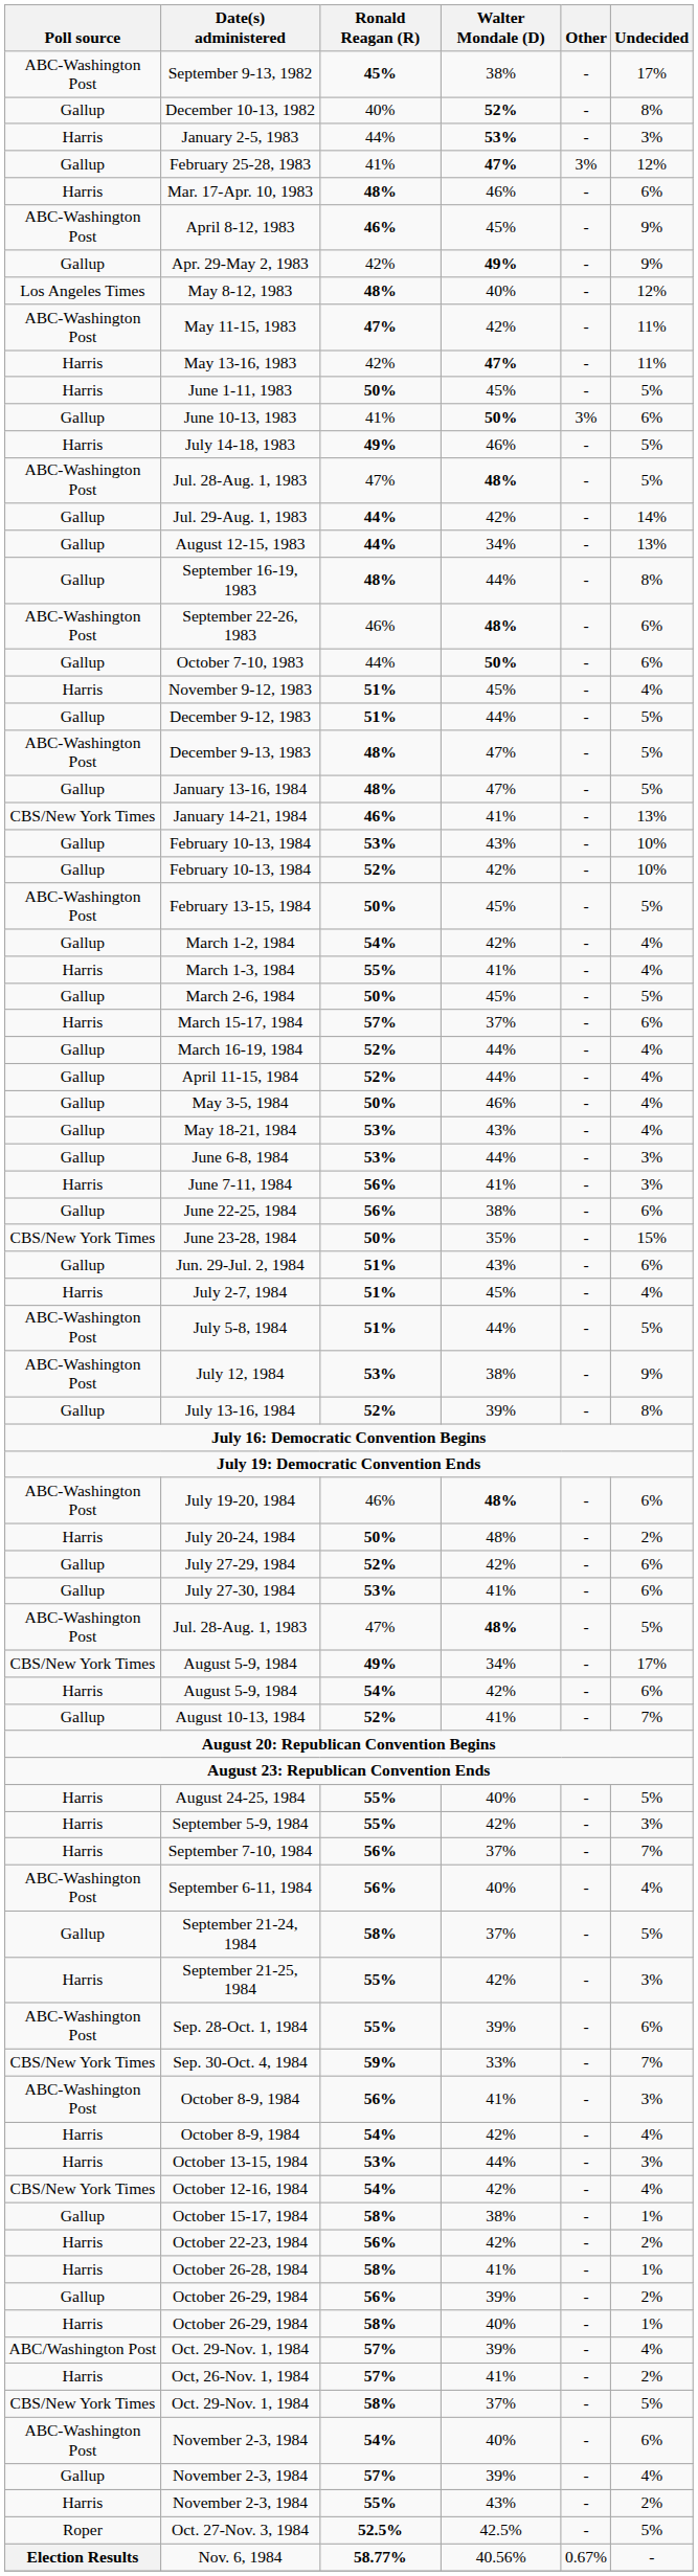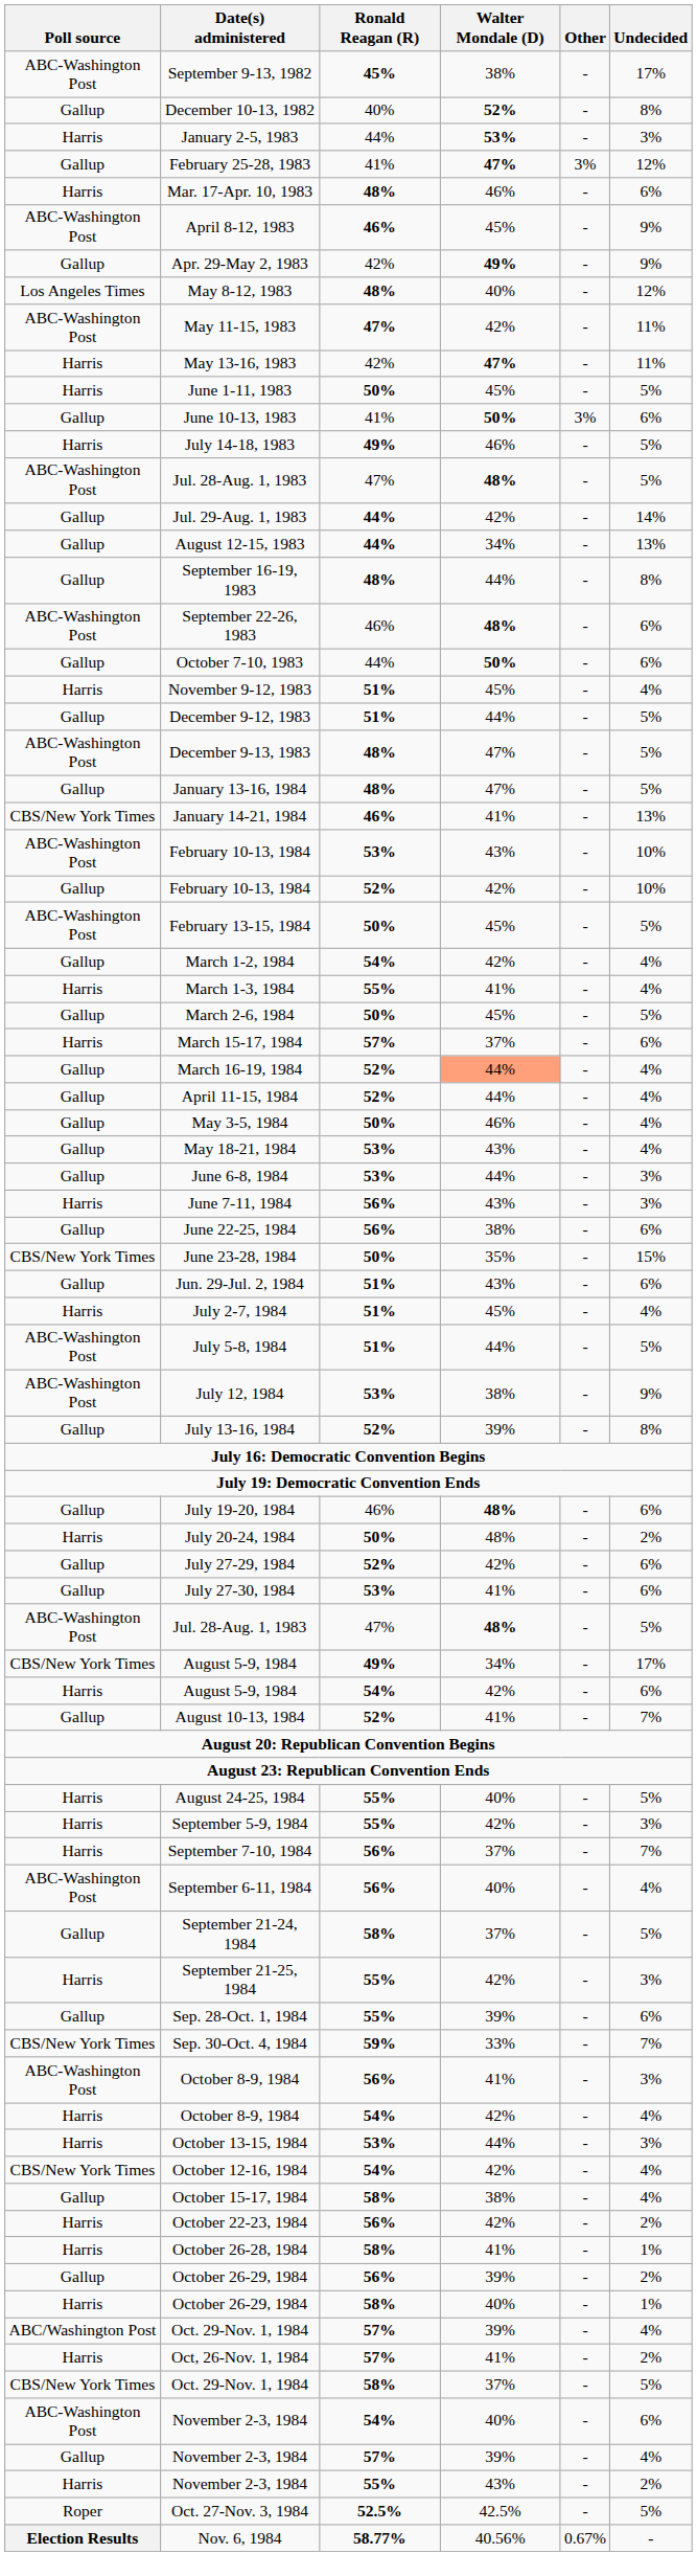 <table class="wikitable sortable mw-collapsible mw-collapsed" style="text-align:center;font-size:90%;line-height:17px">
 <tr valign= bottom>
 <th>Poll source</th>
 <th>Date(s)<br>administered</th>
 <th class="unsortable" style="width:100px;">Ronald<br>Reagan (R)</th>
 <th class="unsortable" style="width:100px;">Walter<br>Mondale (D)</th>
 <th class="unsortable">Other</th>
 <th class="unsortable">Undecided</th>
 </tr>
 <tr>
 <td rowspan=1>ABC-Washington Post</td>
 <td rowspan=1>September 9-13, 1982</td>
 <td><strong>45%</strong></td>
 <td>38%</td>
 <td>-</td>
 <td>17%</td>
 </tr>
 <tr>
 <td rowspan=1>Gallup</td>
 <td rowspan=1>December 10-13, 1982</td>
 <td>40%</td>
 <td><strong>52%</strong></td>
 <td>-</td>
 <td>8%</td>
 </tr>
 <tr>
 <td rowspan=1>Harris</td>
 <td rowspan=1>January 2-5, 1983</td>
 <td>44%</td>
 <td><strong>53%</strong></td>
 <td>-</td>
 <td>3%</td>
 </tr>
 <tr>
 <td rowspan=1>Gallup</td>
 <td rowspan=1>February 25-28, 1983</td>
 <td>41%</td>
 <td><strong>47%</strong></td>
 <td>3%</td>
 <td>12%</td>
 </tr>
 <tr>
 <td rowspan=1>Harris</td>
 <td rowspan=1>Mar. 17-Apr. 10, 1983</td>
 <td><strong>48%</strong></td>
 <td>46%</td>
 <td>-</td>
 <td>6%</td>
 </tr>
 <tr>
 <td rowspan=1>ABC-Washington Post</td>
 <td rowspan=1>April 8-12, 1983</td>
 <td><strong>46%</strong></td>
 <td>45%</td>
 <td>-</td>
 <td>9%</td>
 </tr>
 <tr>
 <td rowspan=1>Gallup</td>
 <td rowspan=1>Apr. 29-May 2, 1983</td>
 <td>42%</td>
 <td><strong>49%</strong></td>
 <td>-</td>
 <td>9%</td>
 </tr>
 <tr>
 <td rowspan=1>Los Angeles Times</td>
 <td rowspan=1>May 8-12, 1983</td>
 <td><strong>48%</strong></td>
 <td>40%</td>
 <td>-</td>
 <td>12%</td>
 </tr>
 <tr>
 <td rowspan=1>ABC-Washington Post</td>
 <td rowspan=1>May 11-15, 1983</td>
 <td><strong>47%</strong></td>
 <td>42%</td>
 <td>-</td>
 <td>11%</td>
 </tr>
 <tr>
 <td rowspan=1>Harris</td>
 <td rowspan=1>May 13-16, 1983</td>
 <td>42%</td>
 <td><strong>47%</strong></td>
 <td>-</td>
 <td>11%</td>
 </tr>
 <tr>
 <td rowspan=1>Harris</td>
 <td rowspan=1>June 1-11, 1983</td>
 <td><strong>50%</strong></td>
 <td>45%</td>
 <td>-</td>
 <td>5%</td>
 </tr>
 <tr>
 <td rowspan=1>Gallup</td>
 <td rowspan=1>June 10-13, 1983</td>
 <td>41%</td>
 <td><strong>50%</strong></td>
 <td>3%</td>
 <td>6%</td>
 </tr>
 <tr>
 <td rowspan=1>Harris</td>
 <td rowspan=1>July 14-18, 1983</td>
 <td><strong>49%</strong></td>
 <td>46%</td>
 <td>-</td>
 <td>5%</td>
 </tr>
 <tr>
 <td rowspan=1>ABC-Washington Post</td>
 <td rowspan=1>Jul. 28-Aug. 1, 1983</td>
 <td>47%</td>
 <td><strong>48%</strong></td>
 <td>-</td>
 <td>5%</td>
 </tr>
 <tr>
 <td rowspan=1>Gallup</td>
 <td rowspan=1>Jul. 29-Aug. 1, 1983</td>
 <td><strong>44%</strong></td>
 <td>42%</td>
 <td>-</td>
 <td>14%</td>
 </tr>
 <tr>
 <td rowspan=1>Gallup</td>
 <td rowspan=1>August 12-15, 1983</td>
 <td><strong>44%</strong></td>
 <td>34%</td>
 <td>-</td>
 <td>13%</td>
 </tr>
 <tr>
 <td rowspan=1>Gallup</td>
 <td rowspan=1>September 16-19, 1983</td>
 <td><strong>48%</strong></td>
 <td>44%</td>
 <td>-</td>
 <td>8%</td>
 </tr>
 <tr>
 <td rowspan=1>ABC-Washington Post</td>
 <td rowspan=1>September 22-26, 1983</td>
 <td>46%</td>
 <td><strong>48%</strong></td>
 <td>-</td>
 <td>6%</td>
 </tr>
 <tr>
 <td rowspan=1>Gallup</td>
 <td rowspan=1>October 7-10, 1983</td>
 <td>44%</td>
 <td><strong>50%</strong></td>
 <td>-</td>
 <td>6%</td>
 </tr>
 <tr>
 <td rowspan=1>Harris</td>
 <td rowspan=1>November 9-12, 1983</td>
 <td><strong>51%</strong></td>
 <td>45%</td>
 <td>-</td>
 <td>4%</td>
 </tr>
 <tr>
 <td rowspan=1>Gallup</td>
 <td rowspan=1>December 9-12, 1983</td>
 <td><strong>51%</strong></td>
 <td>44%</td>
 <td>-</td>
 <td>5%</td>
 </tr>
 <tr>
 <td rowspan=1>ABC-Washington Post</td>
 <td rowspan=1>December 9-13, 1983</td>
 <td><strong>48%</strong></td>
 <td>47%</td>
 <td>-</td>
 <td>5%</td>
 </tr>
 <tr>
 <td rowspan=1>Gallup</td>
 <td rowspan=1>January 13-16, 1984</td>
 <td><strong>48%</strong></td>
 <td>47%</td>
 <td>-</td>
 <td>5%</td>
 </tr>
 <tr>
 <td rowspan=1>CBS/New York Times</td>
 <td rowspan=1>January 14-21, 1984</td>
 <td><strong>46%</strong></td>
 <td>41%</td>
 <td>-</td>
 <td>13%</td>
 </tr>
 <tr>
-<td rowspan=1>Gallup</td>
+<td rowspan=1>ABC-Washington Post</td>
 <td rowspan=1>February 10-13, 1984</td>
 <td><strong>53%</strong></td>
 <td>43%</td>
 <td>-</td>
 <td>10%</td>
 </tr>
 <tr>
 <td rowspan=1>Gallup</td>
 <td rowspan=1>February 10-13, 1984</td>
 <td><strong>52%</strong></td>
 <td>42%</td>
 <td>-</td>
 <td>10%</td>
 </tr>
 <tr>
 <td rowspan=1>ABC-Washington Post</td>
 <td rowspan=1>February 13-15, 1984</td>
 <td><strong>50%</strong></td>
 <td>45%</td>
 <td>-</td>
 <td>5%</td>
 </tr>
 <tr>
 <td rowspan=1>Gallup</td>
 <td rowspan=1>March 1-2, 1984</td>
 <td><strong>54%</strong></td>
 <td>42%</td>
 <td>-</td>
 <td>4%</td>
 </tr>
 <tr>
 <td rowspan=1>Harris</td>
 <td rowspan=1>March 1-3, 1984</td>
 <td><strong>55%</strong></td>
 <td>41%</td>
 <td>-</td>
 <td>4%</td>
 </tr>
 <tr>
 <td rowspan=1>Gallup</td>
 <td rowspan=1>March 2-6, 1984</td>
 <td><strong>50%</strong></td>
 <td>45%</td>
 <td>-</td>
 <td>5%</td>
 </tr>
 <tr>
 <td rowspan=1>Harris</td>
 <td rowspan=1>March 15-17, 1984</td>
 <td><strong>57%</strong></td>
 <td>37%</td>
 <td>-</td>
 <td>6%</td>
 </tr>
 <tr>
 <td rowspan=1>Gallup</td>
 <td rowspan=1>March 16-19, 1984</td>
 <td><strong>52%</strong></td>
-<td>44%</td>
+<td style="background: lightsalmon;">44%</td>
 <td>-</td>
 <td>4%</td>
 </tr>
 <tr>
 <td rowspan=1>Gallup</td>
 <td rowspan=1>April 11-15, 1984</td>
 <td><strong>52%</strong></td>
 <td>44%</td>
 <td>-</td>
 <td>4%</td>
 </tr>
 <tr>
 <td rowspan=1>Gallup</td>
 <td rowspan=1>May 3-5, 1984</td>
 <td><strong>50%</strong></td>
 <td>46%</td>
 <td>-</td>
 <td>4%</td>
 </tr>
 <tr>
 <td rowspan=1>Gallup</td>
 <td rowspan=1>May 18-21, 1984</td>
 <td><strong>53%</strong></td>
 <td>43%</td>
 <td>-</td>
 <td>4%</td>
 </tr>
 <tr>
 <td rowspan=1>Gallup</td>
 <td rowspan=1>June 6-8, 1984</td>
 <td><strong>53%</strong></td>
 <td>44%</td>
 <td>-</td>
 <td>3%</td>
 </tr>
 <tr>
 <td rowspan=1>Harris</td>
 <td rowspan=1>June 7-11, 1984</td>
 <td><strong>56%</strong></td>
-<td>41%</td>
+<td>43%</td>
 <td>-</td>
 <td>3%</td>
 </tr>
 <tr>
 <td rowspan=1>Gallup</td>
 <td rowspan=1>June 22-25, 1984</td>
 <td><strong>56%</strong></td>
 <td>38%</td>
 <td>-</td>
 <td>6%</td>
 </tr>
 <tr>
 <td rowspan=1>CBS/New York Times</td>
 <td rowspan=1>June 23-28, 1984</td>
 <td><strong>50%</strong></td>
 <td>35%</td>
 <td>-</td>
 <td>15%</td>
 </tr>
 <tr>
 <td rowspan=1>Gallup</td>
 <td rowspan=1>Jun. 29-Jul. 2, 1984</td>
 <td><strong>51%</strong></td>
 <td>43%</td>
 <td>-</td>
 <td>6%</td>
 </tr>
 <tr>
 <td rowspan=1>Harris</td>
 <td rowspan=1>July 2-7, 1984</td>
 <td><strong>51%</strong></td>
 <td>45%</td>
 <td>-</td>
 <td>4%</td>
 </tr>
 <tr>
 <td rowspan=1>ABC-Washington Post</td>
 <td rowspan=1>July 5-8, 1984</td>
 <td><strong>51%</strong></td>
 <td>44%</td>
 <td>-</td>
 <td>5%</td>
 </tr>
 <tr>
 <td rowspan=1>ABC-Washington Post</td>
 <td rowspan=1>July 12, 1984</td>
 <td><strong>53%</strong></td>
 <td>38%</td>
 <td>-</td>
 <td>9%</td>
 </tr>
 <tr>
 <td rowspan=1>Gallup</td>
 <td rowspan=1>July 13-16, 1984</td>
 <td><strong>52%</strong></td>
 <td>39%</td>
 <td>-</td>
 <td>8%</td>
 </tr>
 <tr>
 <td colspan="10"  align="center"><strong>July 16: Democratic Convention Begins</strong></td>
 </tr>
 <tr>
 <td colspan="10"  align="center"><strong>July 19: Democratic Convention Ends</strong></td>
 </tr>
 <tr>
-<td rowspan=1>ABC-Washington Post</td>
+<td rowspan=1>Gallup</td>
 <td rowspan=1>July 19-20, 1984</td>
 <td>46%</td>
 <td><strong>48%</strong></td>
 <td>-</td>
 <td>6%</td>
 </tr>
 <tr>
 <td rowspan=1>Harris</td>
 <td rowspan=1>July 20-24, 1984</td>
 <td><strong>50%</strong></td>
 <td>48%</td>
 <td>-</td>
 <td>2%</td>
 </tr>
 <tr>
 <td rowspan=1>Gallup</td>
 <td rowspan=1>July 27-29, 1984</td>
 <td><strong>52%</strong></td>
 <td>42%</td>
 <td>-</td>
 <td>6%</td>
 </tr>
 <tr>
 <td rowspan=1>Gallup</td>
 <td rowspan=1>July 27-30, 1984</td>
 <td><strong>53%</strong></td>
 <td>41%</td>
 <td>-</td>
 <td>6%</td>
 </tr>
 <tr>
 <td rowspan=1>ABC-Washington Post</td>
 <td rowspan=1>Jul. 28-Aug. 1, 1983</td>
 <td>47%</td>
 <td><strong>48%</strong></td>
 <td>-</td>
 <td>5%</td>
 </tr>
 <tr>
 <td rowspan=1>CBS/New York Times</td>
 <td rowspan=1>August 5-9, 1984</td>
 <td><strong>49%</strong></td>
 <td>34%</td>
 <td>-</td>
 <td>17%</td>
 </tr>
 <tr>
 <td rowspan=1>Harris</td>
 <td rowspan=1>August 5-9, 1984</td>
 <td><strong>54%</strong></td>
 <td>42%</td>
 <td>-</td>
 <td>6%</td>
 </tr>
 <tr>
 <td rowspan=1>Gallup</td>
 <td rowspan=1>August 10-13, 1984</td>
 <td><strong>52%</strong></td>
 <td>41%</td>
 <td>-</td>
 <td>7%</td>
 </tr>
 <tr>
 <td colspan="10"  align="center"><strong>August 20: Republican Convention Begins</strong></td>
 </tr>
 <tr>
 <td colspan="10"  align="center"><strong>August 23: Republican Convention Ends</strong></td>
 </tr>
 <tr>
 <td rowspan=1>Harris</td>
 <td rowspan=1>August 24-25, 1984</td>
 <td><strong>55%</strong></td>
 <td>40%</td>
 <td>-</td>
 <td>5%</td>
 </tr>
 <tr>
 <td rowspan=1>Harris</td>
 <td rowspan=1>September 5-9, 1984</td>
 <td><strong>55%</strong></td>
 <td>42%</td>
 <td>-</td>
 <td>3%</td>
 </tr>
 <tr>
 <td rowspan=1>Harris</td>
 <td rowspan=1>September 7-10, 1984</td>
 <td><strong>56%</strong></td>
 <td>37%</td>
 <td>-</td>
 <td>7%</td>
 </tr>
 <tr>
 <td rowspan=1>ABC-Washington Post</td>
 <td rowspan=1>September 6-11, 1984</td>
 <td><strong>56%</strong></td>
 <td>40%</td>
 <td>-</td>
 <td>4%</td>
 </tr>
 <tr>
 <td rowspan=1>Gallup</td>
 <td rowspan=1>September 21-24, 1984</td>
 <td><strong>58%</strong></td>
 <td>37%</td>
 <td>-</td>
 <td>5%</td>
 </tr>
 <tr>
 <td rowspan=1>Harris</td>
 <td rowspan=1>September 21-25, 1984</td>
 <td><strong>55%</strong></td>
 <td>42%</td>
 <td>-</td>
 <td>3%</td>
 </tr>
 <tr>
-<td rowspan=1>ABC-Washington Post</td>
+<td rowspan=1>Gallup</td>
 <td rowspan=1>Sep. 28-Oct. 1, 1984</td>
 <td><strong>55%</strong></td>
 <td>39%</td>
 <td>-</td>
 <td>6%</td>
 </tr>
 <tr>
 <td rowspan=1>CBS/New York Times</td>
 <td rowspan=1>Sep. 30-Oct. 4, 1984</td>
 <td><strong>59%</strong></td>
 <td>33%</td>
 <td>-</td>
 <td>7%</td>
 </tr>
 <tr>
 <td rowspan=1>ABC-Washington Post</td>
 <td rowspan=1>October 8-9, 1984</td>
 <td><strong>56%</strong></td>
 <td>41%</td>
 <td>-</td>
 <td>3%</td>
 </tr>
 <tr>
 <td rowspan=1>Harris</td>
 <td rowspan=1>October 8-9, 1984</td>
 <td><strong>54%</strong></td>
 <td>42%</td>
 <td>-</td>
 <td>4%</td>
 </tr>
 <tr>
 <td rowspan=1>Harris</td>
 <td rowspan=1>October 13-15, 1984</td>
 <td><strong>53%</strong></td>
 <td>44%</td>
 <td>-</td>
 <td>3%</td>
 </tr>
 <tr>
 <td rowspan=1>CBS/New York Times</td>
 <td rowspan=1>October 12-16, 1984</td>
 <td><strong>54%</strong></td>
 <td>42%</td>
 <td>-</td>
 <td>4%</td>
 </tr>
 <tr>
 <td rowspan=1>Gallup</td>
 <td rowspan=1>October 15-17, 1984</td>
 <td><strong>58%</strong></td>
 <td>38%</td>
 <td>-</td>
-<td>1%</td>
+<td>4%</td>
 </tr>
 <tr>
 <td rowspan=1>Harris</td>
 <td rowspan=1>October 22-23, 1984</td>
 <td><strong>56%</strong></td>
 <td>42%</td>
 <td>-</td>
 <td>2%</td>
 </tr>
 <tr>
 <td rowspan=1>Harris</td>
 <td rowspan=1>October 26-28, 1984</td>
 <td><strong>58%</strong></td>
 <td>41%</td>
 <td>-</td>
 <td>1%</td>
 </tr>
 <tr>
 <td rowspan=1>Gallup</td>
 <td rowspan=1>October 26-29, 1984</td>
 <td><strong>56%</strong></td>
 <td>39%</td>
 <td>-</td>
 <td>2%</td>
 </tr>
 <tr>
 <td rowspan=1>Harris</td>
 <td rowspan=1>October 26-29, 1984</td>
 <td><strong>58%</strong></td>
 <td>40%</td>
 <td>-</td>
 <td>1%</td>
 </tr>
 <tr>
 <td rowspan=1>ABC/Washington Post</td>
 <td rowspan=1>Oct. 29-Nov. 1, 1984</td>
 <td><strong>57%</strong></td>
 <td>39%</td>
 <td>-</td>
 <td>4%</td>
 </tr>
 <tr>
 <td rowspan=1>Harris</td>
 <td rowspan=1>Oct, 26-Nov. 1, 1984</td>
 <td><strong>57%</strong></td>
 <td>41%</td>
 <td>-</td>
 <td>2%</td>
 </tr>
 <tr>
 <td rowspan=1>CBS/New York Times</td>
 <td rowspan=1>Oct. 29-Nov. 1, 1984</td>
 <td><strong>58%</strong></td>
 <td>37%</td>
 <td>-</td>
 <td>5%</td>
 </tr>
 <tr>
 <td rowspan=1>ABC-Washington Post</td>
 <td rowspan=1>November 2-3, 1984</td>
 <td><strong>54%</strong></td>
 <td>40%</td>
 <td>-</td>
 <td>6%</td>
 </tr>
 <tr>
 <td rowspan=1>Gallup</td>
 <td rowspan=1>November 2-3, 1984</td>
 <td><strong>57%</strong></td>
 <td>39%</td>
 <td>-</td>
 <td>4%</td>
 </tr>
 <tr>
 <td rowspan=1>Harris</td>
 <td rowspan=1>November 2-3, 1984</td>
 <td><strong>55%</strong></td>
 <td>43%</td>
 <td>-</td>
 <td>2%</td>
 </tr>
 <tr>
 <td rowspan=1>Roper</td>
 <td rowspan=1>Oct. 27-Nov. 3, 1984</td>
 <td><strong>52.5%</strong></td>
 <td>42.5%</td>
 <td>-</td>
 <td>5%</td>
 </tr>
 <tr>
 <th><strong>Election Results</strong></th>
 <td>Nov. 6, 1984</td>
 <td align="center" ><strong>58.77%</strong></td>
 <td align="center">40.56%</td>
 <td align="center">0.67%</td>
 <td align="center">-</td>
 </tr>
 <tr>
 </tr>
 </table>
